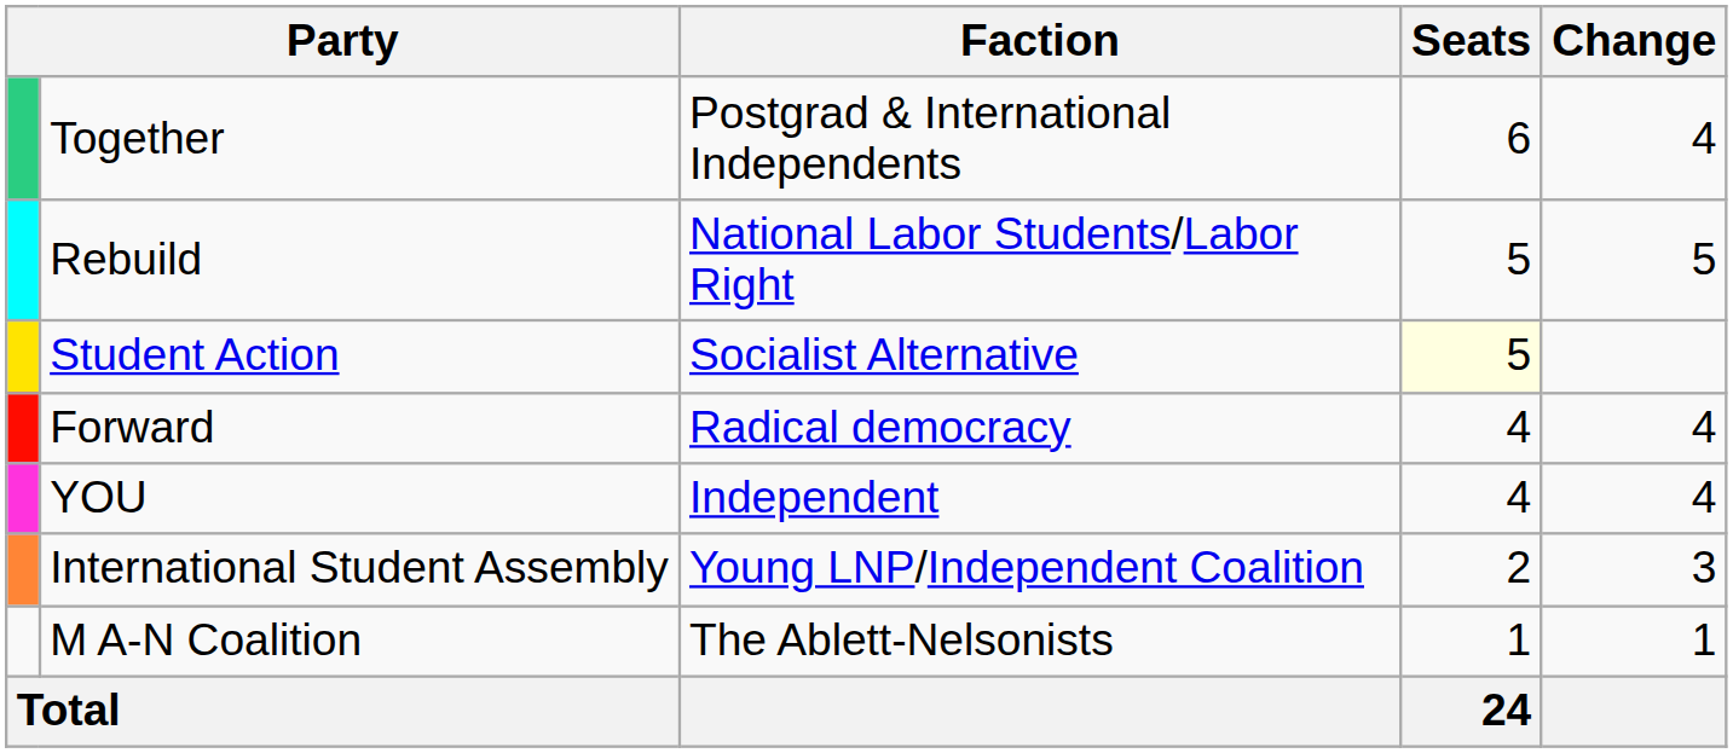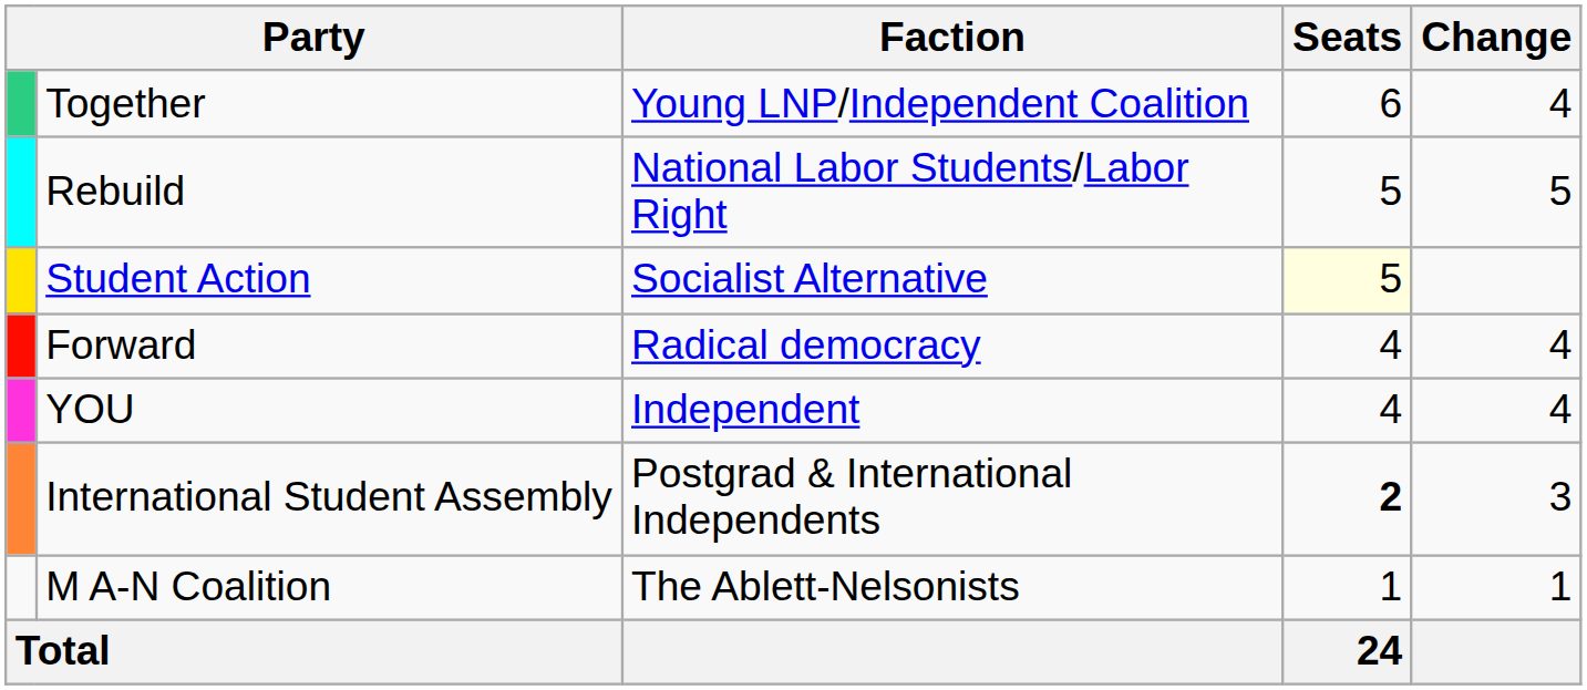 <table class="wikitable" style="text-align:right; margin-bottom:0">
 <tr>
 <th style="width:10px;" colspan=3>Party</th>
 <th style="width:250px;">Faction</th>
 <th style="width:40px;">Seats</th>
 <th style="width:40px;">Change</th>
 </tr>
 <tr>
 <td style="background:#2ACD81"> </td>
 <td style="text-align:left;" colspan="2">Together</td>
-<td style="text-align:left; width:70px;">Postgrad & International Independents</td>
+<td style="text-align:left; width:70px;"><a href='#'>Young LNP</a>/<a href='#'>Independent Coalition</a></td>
 <td style="width:40px;">6</td>
 <td style="width:55px;"> 4</td>
 </tr>
 <tr>
 <td style="background:#00FFFF"> </td>
 <td style="text-align:left;" colspan="2">Rebuild</td>
 <td style="text-align:left; width:70px;"><a href='#'>National Labor Students</a>/<a href='#'>Labor Right</a></td>
 <td style="width:40px;">5</td>
 <td style="width:55px;"> 5</td>
 </tr>
 <tr>
 <td style="background:#FFE400"> </td>
 <td style="text-align:left;" colspan="2"><a href='#'>Student Action</a></td>
 <td style="text-align:left; width:70px;"><a href='#'>Socialist Alternative</a></td>
 <td style="background: lightyellow; width:40px;">5</td>
 <td style="width:55px;"></td>
 </tr>
 <tr>
 <td style="background:#FF0C00"> </td>
 <td style="text-align:left;" colspan="2">Forward</td>
 <td style="text-align:left; width:70px;"><a href='#'>Radical democracy</a></td>
 <td style="width:40px;">4</td>
 <td style="width:55px;"> 4</td>
 </tr>
 <tr>
 <td style="background:#FF33DD"> </td>
 <td style="text-align:left;" colspan="2">YOU</td>
 <td style="text-align:left; width:70px;"><a href='#'>Independent</a></td>
 <td style="width:40px;">4</td>
 <td style="width:55px;"> 4</td>
 </tr>
 <tr>
 <td style="background:#FF8536"> </td>
 <td style="text-align:left;" colspan="2">International Student Assembly</td>
-<td style="text-align:left; width:70px;"><a href='#'>Young LNP</a>/<a href='#'>Independent Coalition</a></td>
-<td style="width:40px;">2</td>
+<td style="text-align:left; width:70px;">Postgrad & International Independents</td>
+<td style="width:40px;"><strong>2</strong></td>
 <td style="width:55px;"> 3</td>
 </tr>
 <tr>
 <td> </td>
 <td style="text-align:left;" colspan="2">M A-N Coalition</td>
 <td style="text-align:left; width:70px;">The Ablett-Nelsonists</td>
 <td style="width:40px;">1</td>
 <td style="width:55px;"> 1</td>
 </tr>
 <tr>
 <th colspan="3" style="text-align:left;">Total</th>
 <th style="text-align:right;"></th>
 <th style="text-align:right;">24</th>
 <th style=text-align:right;></th>
 </tr>
 </table>
